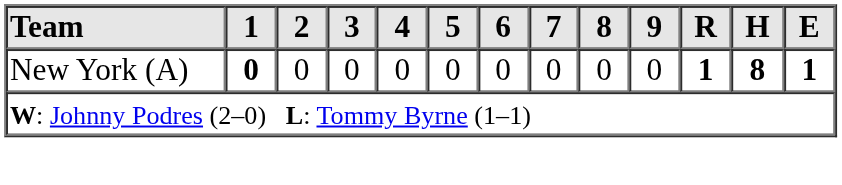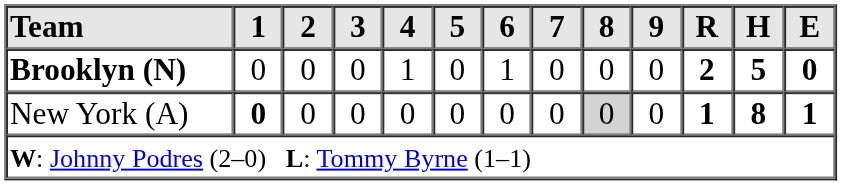 <table border=1 cellspacing=0 width=425 style="margin-left:3em;">
 <tr style="text-align:center; background-color:#e6e6e6;">
 <th align=left width=125>Team</th>
 <th width=25>1</th>
 <th width=25>2</th>
 <th width=25>3</th>
 <th width=25>4</th>
 <th width=25>5</th>
 <th width=25>6</th>
 <th width=25>7</th>
 <th width=25>8</th>
 <th width=25>9</th>
 <th width=25>R</th>
 <th width=25>H</th>
 <th width=25>E</th>
 </tr>
 <tr style="text-align:center;">
+<td align=left><strong>Brooklyn (N)</strong></td>
+<td>0</td>
+<td>0</td>
+<td>0</td>
+<td>1</td>
+<td>0</td>
+<td>1</td>
+<td>0</td>
+<td>0</td>
+<td>0</td>
+<td><strong>2</strong></td>
+<td><strong>5</strong></td>
+<td><strong>0</strong></td>
+</tr>
+<tr style="text-align:center;">
 <td align=left>New York (A)</td>
 <td><strong>0</strong></td>
 <td>0</td>
 <td>0</td>
 <td>0</td>
 <td>0</td>
 <td>0</td>
 <td>0</td>
-<td>0</td>
+<td style="background: lightgrey;">0</td>
 <td>0</td>
 <td><strong>1</strong></td>
 <td><strong>8</strong></td>
 <td><strong>1</strong></td>
 </tr>
 <tr style="text-align:left;">
 <td colspan=13><small><strong>W</strong>: <a href='#'>Johnny Podres</a> (2–0)   <strong>L</strong>: <a href='#'>Tommy Byrne</a> (1–1)</small></td>
 </tr>
 <tr style="text-align:left;">
 </tr>
 </table>
